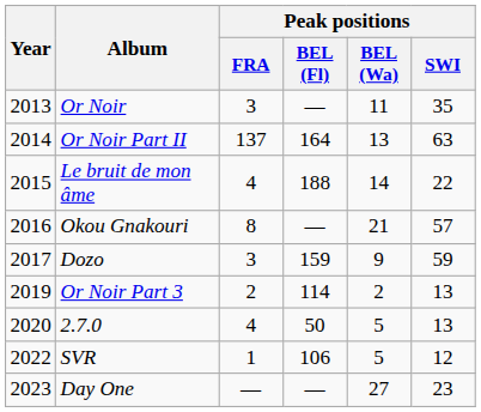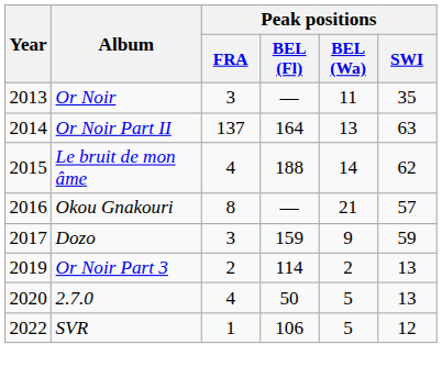 <table class="wikitable">
 <tr>
 <th align="center" rowspan="2" width="10">Year</th>
 <th align="center" rowspan="2" width="120">Album</th>
 <th align="center" colspan="4" width="20">Peak positions</th>
 </tr>
 <tr>
 <th scope="col" style="width:3em;font-size:90%;"><a href='#'>FRA</a><br></th>
 <th scope="col" style="width:3em;font-size:90%;"><a href='#'>BEL<br>(Fl)</a><br></th>
 <th scope="col" style="width:3em;font-size:90%;"><a href='#'>BEL<br>(Wa)</a><br></th>
 <th scope="col" style="width:3em;font-size:90%;"><a href='#'>SWI</a><br></th>
 </tr>
 <tr>
 <td style="text-align:center;">2013</td>
 <td><em><a href='#'>Or Noir</a></em></td>
 <td style="text-align:center;">3</td>
 <td style="text-align:center;">—</td>
 <td style="text-align:center;">11</td>
 <td style="text-align:center;">35</td>
 </tr>
 <tr>
 <td style="text-align:center;">2014</td>
 <td><em><a href='#'>Or Noir Part II</a></em></td>
 <td style="text-align:center;">137</td>
 <td style="text-align:center;">164</td>
 <td style="text-align:center;">13</td>
 <td style="text-align:center;">63</td>
 </tr>
 <tr>
 <td style="text-align:center;">2015</td>
 <td><em><a href='#'>Le bruit de mon âme</a></em></td>
 <td style="text-align:center;">4</td>
 <td style="text-align:center;">188</td>
 <td style="text-align:center;">14</td>
-<td style="text-align:center;">22</td>
+<td style="text-align:center;">62</td>
 </tr>
 <tr>
 <td style="text-align:center;">2016</td>
 <td><em>Okou Gnakouri</em></td>
 <td style="text-align:center;">8</td>
 <td style="text-align:center;">—</td>
 <td style="text-align:center;">21</td>
 <td style="text-align:center;">57</td>
 </tr>
 <tr>
 <td style="text-align:center;">2017</td>
 <td><em>Dozo</em></td>
 <td style="text-align:center;">3</td>
 <td style="text-align:center;">159</td>
 <td style="text-align:center;">9</td>
 <td style="text-align:center;">59</td>
 </tr>
 <tr>
 <td style="text-align:center;">2019</td>
 <td><em><a href='#'>Or Noir Part 3</a></em></td>
 <td style="text-align:center;">2</td>
 <td style="text-align:center;">114</td>
 <td style="text-align:center;">2</td>
 <td style="text-align:center;">13</td>
 </tr>
 <tr>
 <td style="text-align:center;">2020</td>
 <td><em>2.7.0</em></td>
 <td style="text-align:center;">4</td>
 <td style="text-align:center;">50</td>
 <td style="text-align:center;">5</td>
 <td style="text-align:center;">13</td>
 </tr>
 <tr>
 <td style="text-align:center;">2022</td>
 <td><em>SVR</em><br></td>
 <td style="text-align:center;">1</td>
 <td style="text-align:center;">106</td>
 <td style="text-align:center;">5</td>
 <td style="text-align:center;">12</td>
 </tr>
-<tr>
-<td style="text-align:center;">2023</td>
-<td><em>Day One</em></td>
-<td style="text-align:center;">—</td>
-<td style="text-align:center;">—</td>
-<td style="text-align:center;">27</td>
-<td style="text-align:center;">23</td>
-</tr>
 </table>
